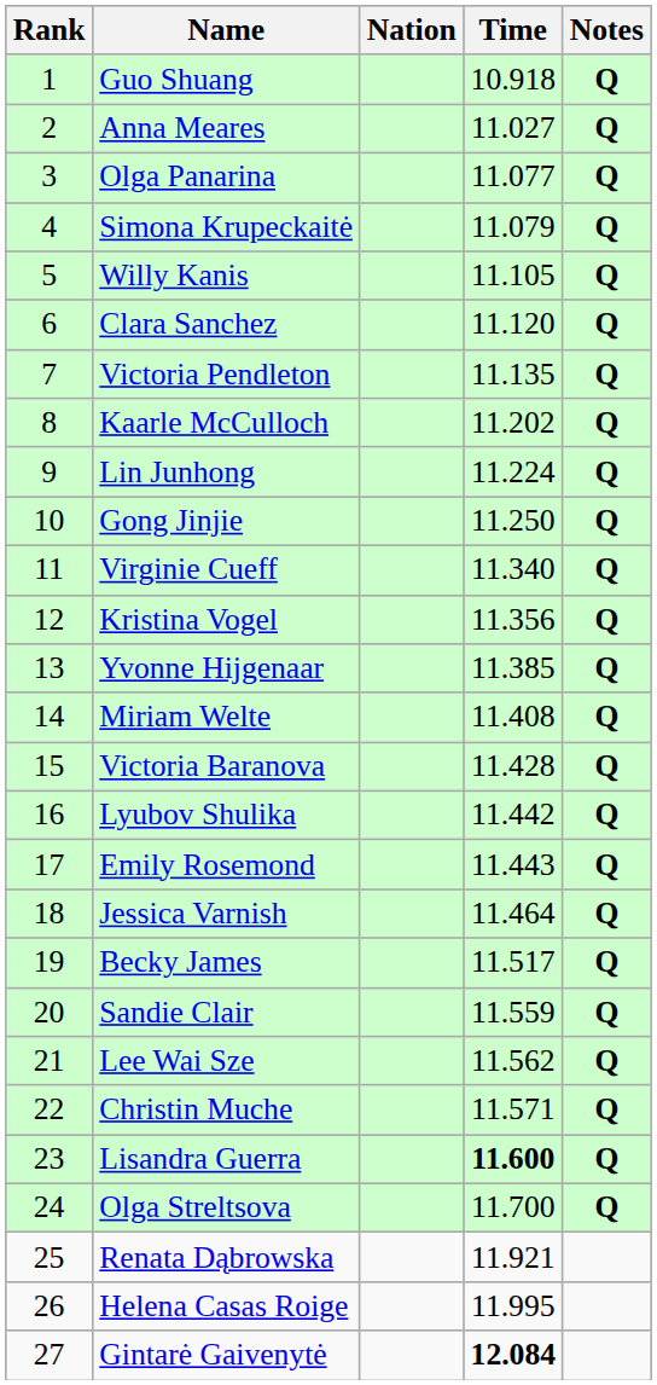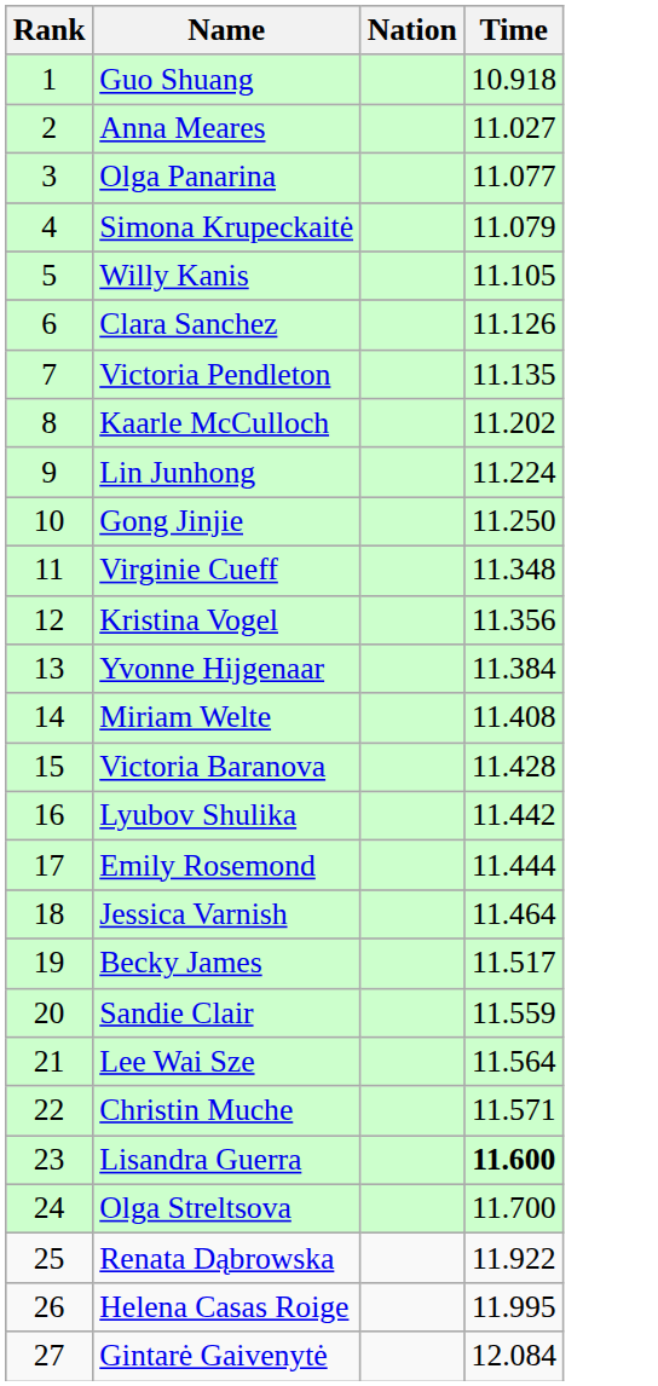 <table class="wikitable sortable" style="text-align:center">
 <tr>
 <th>Rank</th>
 <th>Name</th>
 <th>Nation</th>
 <th>Time</th>
-<th>Notes</th>
 </tr>
 <tr style="background: #ccffcc;">
 <td>1</td>
 <td align=left><a href='#'>Guo Shuang</a></td>
 <td align=left></td>
 <td>10.918</td>
-<td><strong>Q</strong></td>
 </tr>
 <tr style="background: #ccffcc;">
 <td>2</td>
 <td align=left><a href='#'>Anna Meares</a></td>
 <td align=left></td>
 <td>11.027</td>
-<td><strong>Q</strong></td>
 </tr>
 <tr style="background: #ccffcc;">
 <td>3</td>
 <td align=left><a href='#'>Olga Panarina</a></td>
 <td align=left></td>
 <td>11.077</td>
-<td><strong>Q</strong></td>
 </tr>
 <tr style="background: #ccffcc;">
 <td>4</td>
 <td align=left><a href='#'>Simona Krupeckaitė</a></td>
 <td align=left></td>
 <td>11.079</td>
-<td><strong>Q</strong></td>
 </tr>
 <tr style="background: #ccffcc;">
 <td>5</td>
 <td align=left><a href='#'>Willy Kanis</a></td>
 <td align=left></td>
 <td>11.105</td>
-<td><strong>Q</strong></td>
 </tr>
 <tr style="background: #ccffcc;">
 <td>6</td>
 <td align=left><a href='#'>Clara Sanchez</a></td>
 <td align=left></td>
-<td>11.120</td>
-<td><strong>Q</strong></td>
+<td>11.126</td>
 </tr>
 <tr style="background: #ccffcc;">
 <td>7</td>
 <td align=left><a href='#'>Victoria Pendleton</a></td>
 <td align=left></td>
 <td>11.135</td>
-<td><strong>Q</strong></td>
 </tr>
 <tr style="background: #ccffcc;">
 <td>8</td>
 <td align=left><a href='#'>Kaarle McCulloch</a></td>
 <td align=left></td>
 <td>11.202</td>
-<td><strong>Q</strong></td>
 </tr>
 <tr style="background: #ccffcc;">
 <td>9</td>
 <td align=left><a href='#'>Lin Junhong</a></td>
 <td align=left></td>
 <td>11.224</td>
-<td><strong>Q</strong></td>
 </tr>
 <tr style="background: #ccffcc;">
 <td>10</td>
 <td align=left><a href='#'>Gong Jinjie</a></td>
 <td align=left></td>
 <td>11.250</td>
-<td><strong>Q</strong></td>
 </tr>
 <tr style="background: #ccffcc;">
 <td>11</td>
 <td align=left><a href='#'>Virginie Cueff</a></td>
 <td align=left></td>
-<td>11.340</td>
-<td><strong>Q</strong></td>
+<td>11.348</td>
 </tr>
 <tr style="background: #ccffcc;">
 <td>12</td>
 <td align=left><a href='#'>Kristina Vogel</a></td>
 <td align=left></td>
 <td>11.356</td>
-<td><strong>Q</strong></td>
 </tr>
 <tr style="background: #ccffcc;">
 <td>13</td>
 <td align=left><a href='#'>Yvonne Hijgenaar</a></td>
 <td align=left></td>
-<td>11.385</td>
-<td><strong>Q</strong></td>
+<td>11.384</td>
 </tr>
 <tr style="background: #ccffcc;">
 <td>14</td>
 <td align=left><a href='#'>Miriam Welte</a></td>
 <td align=left></td>
 <td>11.408</td>
-<td><strong>Q</strong></td>
 </tr>
 <tr style="background: #ccffcc;">
 <td>15</td>
 <td align=left><a href='#'>Victoria Baranova</a></td>
 <td align=left></td>
 <td>11.428</td>
-<td><strong>Q</strong></td>
 </tr>
 <tr style="background: #ccffcc;">
 <td>16</td>
 <td align=left><a href='#'>Lyubov Shulika</a></td>
 <td align=left></td>
 <td>11.442</td>
-<td><strong>Q</strong></td>
 </tr>
 <tr style="background: #ccffcc;">
 <td>17</td>
 <td align=left><a href='#'>Emily Rosemond</a></td>
 <td align=left></td>
-<td>11.443</td>
-<td><strong>Q</strong></td>
+<td>11.444</td>
 </tr>
 <tr style="background: #ccffcc;">
 <td>18</td>
 <td align=left><a href='#'>Jessica Varnish</a></td>
 <td align=left></td>
 <td>11.464</td>
-<td><strong>Q</strong></td>
 </tr>
 <tr style="background: #ccffcc;">
 <td>19</td>
 <td align=left><a href='#'>Becky James</a></td>
 <td align=left></td>
 <td>11.517</td>
-<td><strong>Q</strong></td>
 </tr>
 <tr style="background: #ccffcc;">
 <td>20</td>
 <td align=left><a href='#'>Sandie Clair</a></td>
 <td align=left></td>
 <td>11.559</td>
-<td><strong>Q</strong></td>
 </tr>
 <tr style="background: #ccffcc;">
 <td>21</td>
 <td align=left><a href='#'>Lee Wai Sze</a></td>
 <td align=left></td>
-<td>11.562</td>
-<td><strong>Q</strong></td>
+<td>11.564</td>
 </tr>
 <tr style="background: #ccffcc;">
 <td>22</td>
 <td align=left><a href='#'>Christin Muche</a></td>
 <td align=left></td>
 <td>11.571</td>
-<td><strong>Q</strong></td>
 </tr>
 <tr style="background: #ccffcc;">
 <td>23</td>
 <td align=left><a href='#'>Lisandra Guerra</a></td>
 <td align=left></td>
 <td><strong>11.600</strong></td>
-<td><strong>Q</strong></td>
 </tr>
 <tr style="background: #ccffcc;">
 <td>24</td>
 <td align=left><a href='#'>Olga Streltsova</a></td>
 <td align=left></td>
 <td>11.700</td>
-<td><strong>Q</strong></td>
 </tr>
 <tr>
 <td>25</td>
 <td align=left><a href='#'>Renata Dąbrowska</a></td>
 <td align=left></td>
-<td>11.921</td>
-<td></td>
+<td>11.922</td>
 </tr>
 <tr>
 <td>26</td>
 <td align=left><a href='#'>Helena Casas Roige</a></td>
 <td align=left></td>
 <td>11.995</td>
-<td></td>
 </tr>
 <tr>
 <td>27</td>
 <td align=left><a href='#'>Gintarė Gaivenytė</a></td>
 <td align=left></td>
-<td><strong>12.084</strong></td>
-<td></td>
+<td>12.084</td>
 </tr>
 </table>
